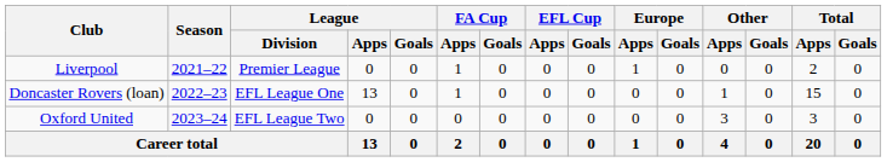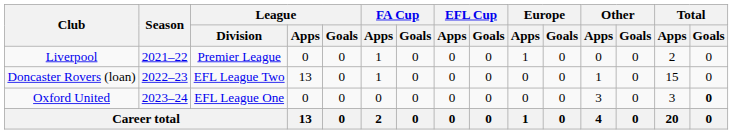 <table class="wikitable" style="text-align: center;">
 <tr>
 <th rowspan=2>Club</th>
 <th rowspan=2>Season</th>
 <th colspan=3>League</th>
 <th colspan=2><a href='#'>FA Cup</a></th>
 <th colspan=2><a href='#'>EFL Cup</a></th>
 <th colspan=2>Europe</th>
 <th colspan=2>Other</th>
 <th colspan=2>Total</th>
 </tr>
 <tr>
 <th>Division</th>
 <th>Apps</th>
 <th>Goals</th>
 <th>Apps</th>
 <th>Goals</th>
 <th>Apps</th>
 <th>Goals</th>
 <th>Apps</th>
 <th>Goals</th>
 <th>Apps</th>
 <th>Goals</th>
 <th>Apps</th>
 <th>Goals</th>
 </tr>
 <tr>
 <td><a href='#'>Liverpool</a></td>
 <td><a href='#'>2021–22</a></td>
 <td><a href='#'>Premier League</a></td>
 <td>0</td>
 <td>0</td>
 <td>1</td>
 <td>0</td>
 <td>0</td>
 <td>0</td>
 <td>1</td>
 <td>0</td>
 <td>0</td>
 <td>0</td>
 <td>2</td>
 <td>0</td>
 </tr>
 <tr>
 <td><a href='#'>Doncaster Rovers</a> (loan)</td>
 <td><a href='#'>2022–23</a></td>
-<td><a href='#'>EFL League One</a></td>
+<td><a href='#'>EFL League Two</a></td>
 <td>13</td>
 <td>0</td>
 <td>1</td>
 <td>0</td>
 <td>0</td>
 <td>0</td>
 <td>0</td>
 <td>0</td>
 <td>1</td>
 <td>0</td>
 <td>15</td>
 <td>0</td>
 </tr>
 <tr>
 <td><a href='#'>Oxford United</a></td>
 <td><a href='#'>2023–24</a></td>
-<td><a href='#'>EFL League Two</a></td>
+<td><a href='#'>EFL League One</a></td>
 <td>0</td>
 <td>0</td>
 <td>0</td>
 <td>0</td>
 <td>0</td>
 <td>0</td>
 <td>0</td>
 <td>0</td>
 <td>3</td>
 <td>0</td>
 <td>3</td>
-<td>0</td>
+<td><strong>0</strong></td>
 </tr>
 <tr>
 <th colspan="3">Career total</th>
 <th>13</th>
 <th>0</th>
 <th>2</th>
 <th>0</th>
 <th>0</th>
 <th>0</th>
 <th>1</th>
 <th>0</th>
 <th>4</th>
 <th>0</th>
 <th>20</th>
 <th>0</th>
 </tr>
 </table>
